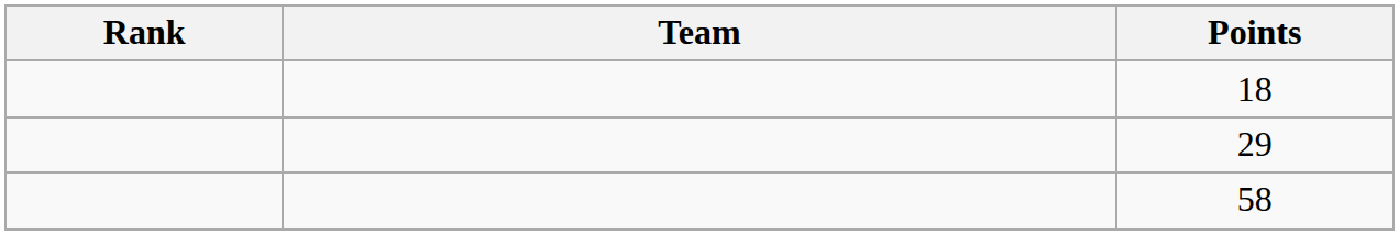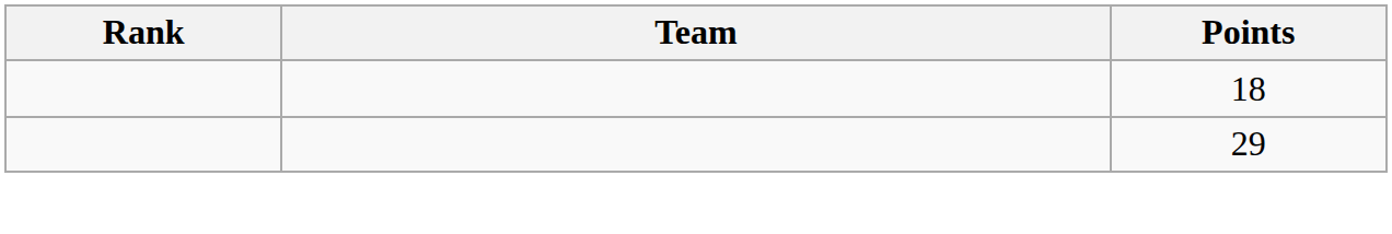 <table class="wikitable" width=50%>
 <tr>
 </tr>
 <tr>
 <th width=10%>Rank</th>
 <th width=30%>Team</th>
 <th width=10%>Points</th>
 </tr>
 <tr align="center">
 <td></td>
 <td align="left"></td>
 <td>18</td>
 </tr>
 <tr align="center">
 <td></td>
 <td align="left"></td>
 <td>29</td>
 </tr>
-<tr align="center">
-<td></td>
-<td align="left"></td>
-<td>58</td>
-</tr>
 </table>
